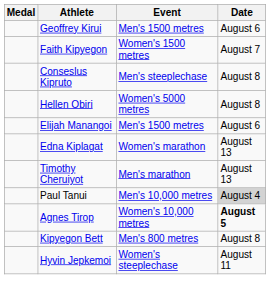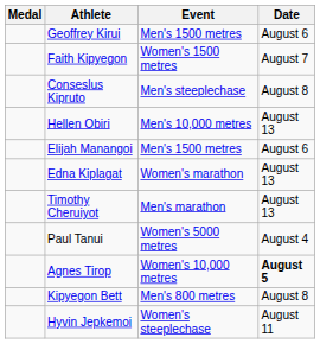 <table class="wikitable" style="font-size:90%" width=60%>
 <tr>
 <th>Medal</th>
 <th>Athlete</th>
 <th>Event</th>
 <th>Date</th>
 </tr>
 <tr>
 <td></td>
 <td><a href='#'>Geoffrey Kirui</a></td>
 <td><a href='#'>Men's 1500 metres</a></td>
 <td>August 6</td>
 </tr>
 <tr>
 <td></td>
 <td><a href='#'>Faith Kipyegon</a></td>
 <td><a href='#'>Women's 1500 metres</a></td>
 <td>August 7</td>
 </tr>
 <tr>
 <td></td>
 <td><a href='#'>Conseslus Kipruto</a></td>
 <td><a href='#'>Men's steeplechase</a></td>
 <td>August 8</td>
 </tr>
 <tr>
 <td></td>
 <td><a href='#'>Hellen Obiri</a></td>
-<td><a href='#'>Women's 5000 metres</a></td>
-<td>August 8</td>
+<td><a href='#'>Men's 10,000 metres</a></td>
+<td>August 13</td>
 </tr>
 <tr>
 <td></td>
 <td><a href='#'>Elijah Manangoi</a></td>
 <td><a href='#'>Men's 1500 metres</a></td>
 <td>August 6</td>
 </tr>
 <tr>
 <td></td>
 <td><a href='#'>Edna Kiplagat</a></td>
 <td><a href='#'> Women's marathon</a></td>
 <td>August 13</td>
 </tr>
 <tr>
 <td></td>
 <td><a href='#'>Timothy Cheruiyot</a></td>
 <td><a href='#'>Men's marathon</a></td>
 <td>August 13</td>
 </tr>
 <tr>
 <td></td>
 <td>Paul Tanui</td>
-<td><a href='#'>Men's 10,000 metres</a></td>
-<td style="background: lightgrey;">August 4</td>
+<td><a href='#'>Women's 5000 metres</a></td>
+<td>August 4</td>
 </tr>
 <tr>
 <td></td>
 <td><a href='#'>Agnes Tirop</a></td>
 <td><a href='#'>Women's 10,000 metres</a></td>
 <td><strong>August 5</strong></td>
 </tr>
 <tr>
 <td></td>
 <td><a href='#'>Kipyegon Bett</a></td>
 <td><a href='#'>Men's 800 metres</a></td>
 <td>August 8</td>
 </tr>
 <tr>
 <td></td>
 <td><a href='#'>Hyvin Jepkemoi</a></td>
 <td><a href='#'>Women's steeplechase</a></td>
 <td>August 11</td>
 </tr>
 </table>
